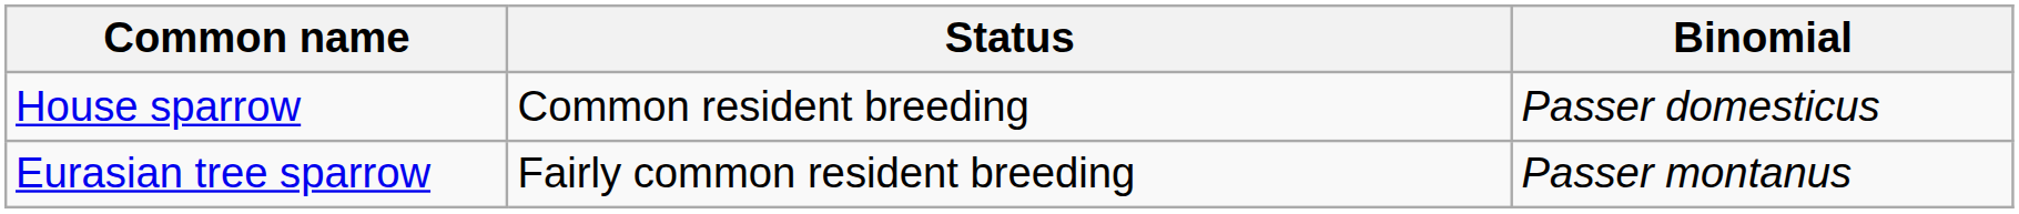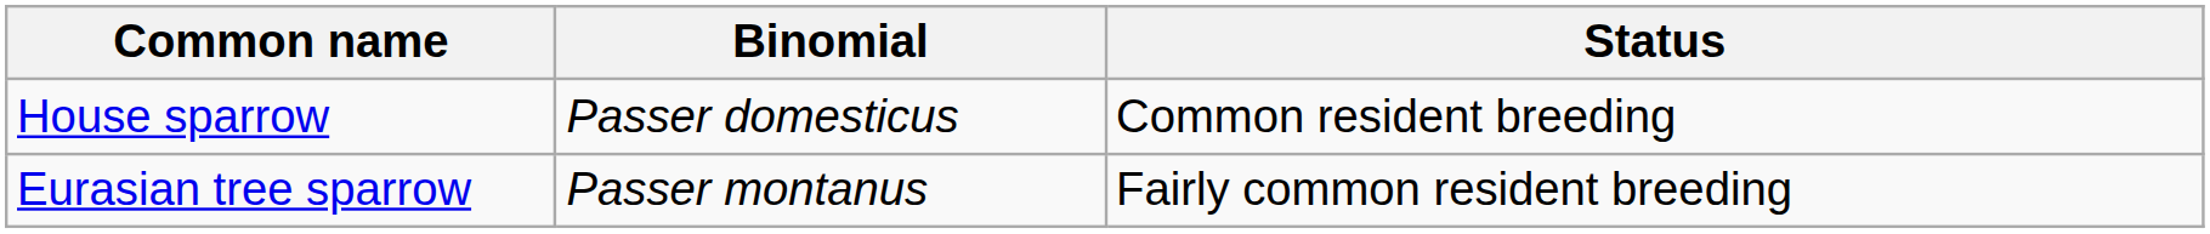 <table width=60% class="wikitable">
 <tr>
 <th width=25%>Common name</th>
+<th width=25%>Binomial</th>
 <th width=50%>Status</th>
-<th width=25%>Binomial</th>
 </tr>
 <tr>
 <td><a href='#'>House sparrow</a></td>
+<td><em>Passer domesticus</em></td>
 <td>Common resident breeding</td>
-<td><em>Passer domesticus</em></td>
 </tr>
 <tr>
 <td><a href='#'>Eurasian tree sparrow</a></td>
+<td><em>Passer montanus</em></td>
 <td>Fairly common resident breeding</td>
-<td><em>Passer montanus</em></td>
 </tr>
 </table>
